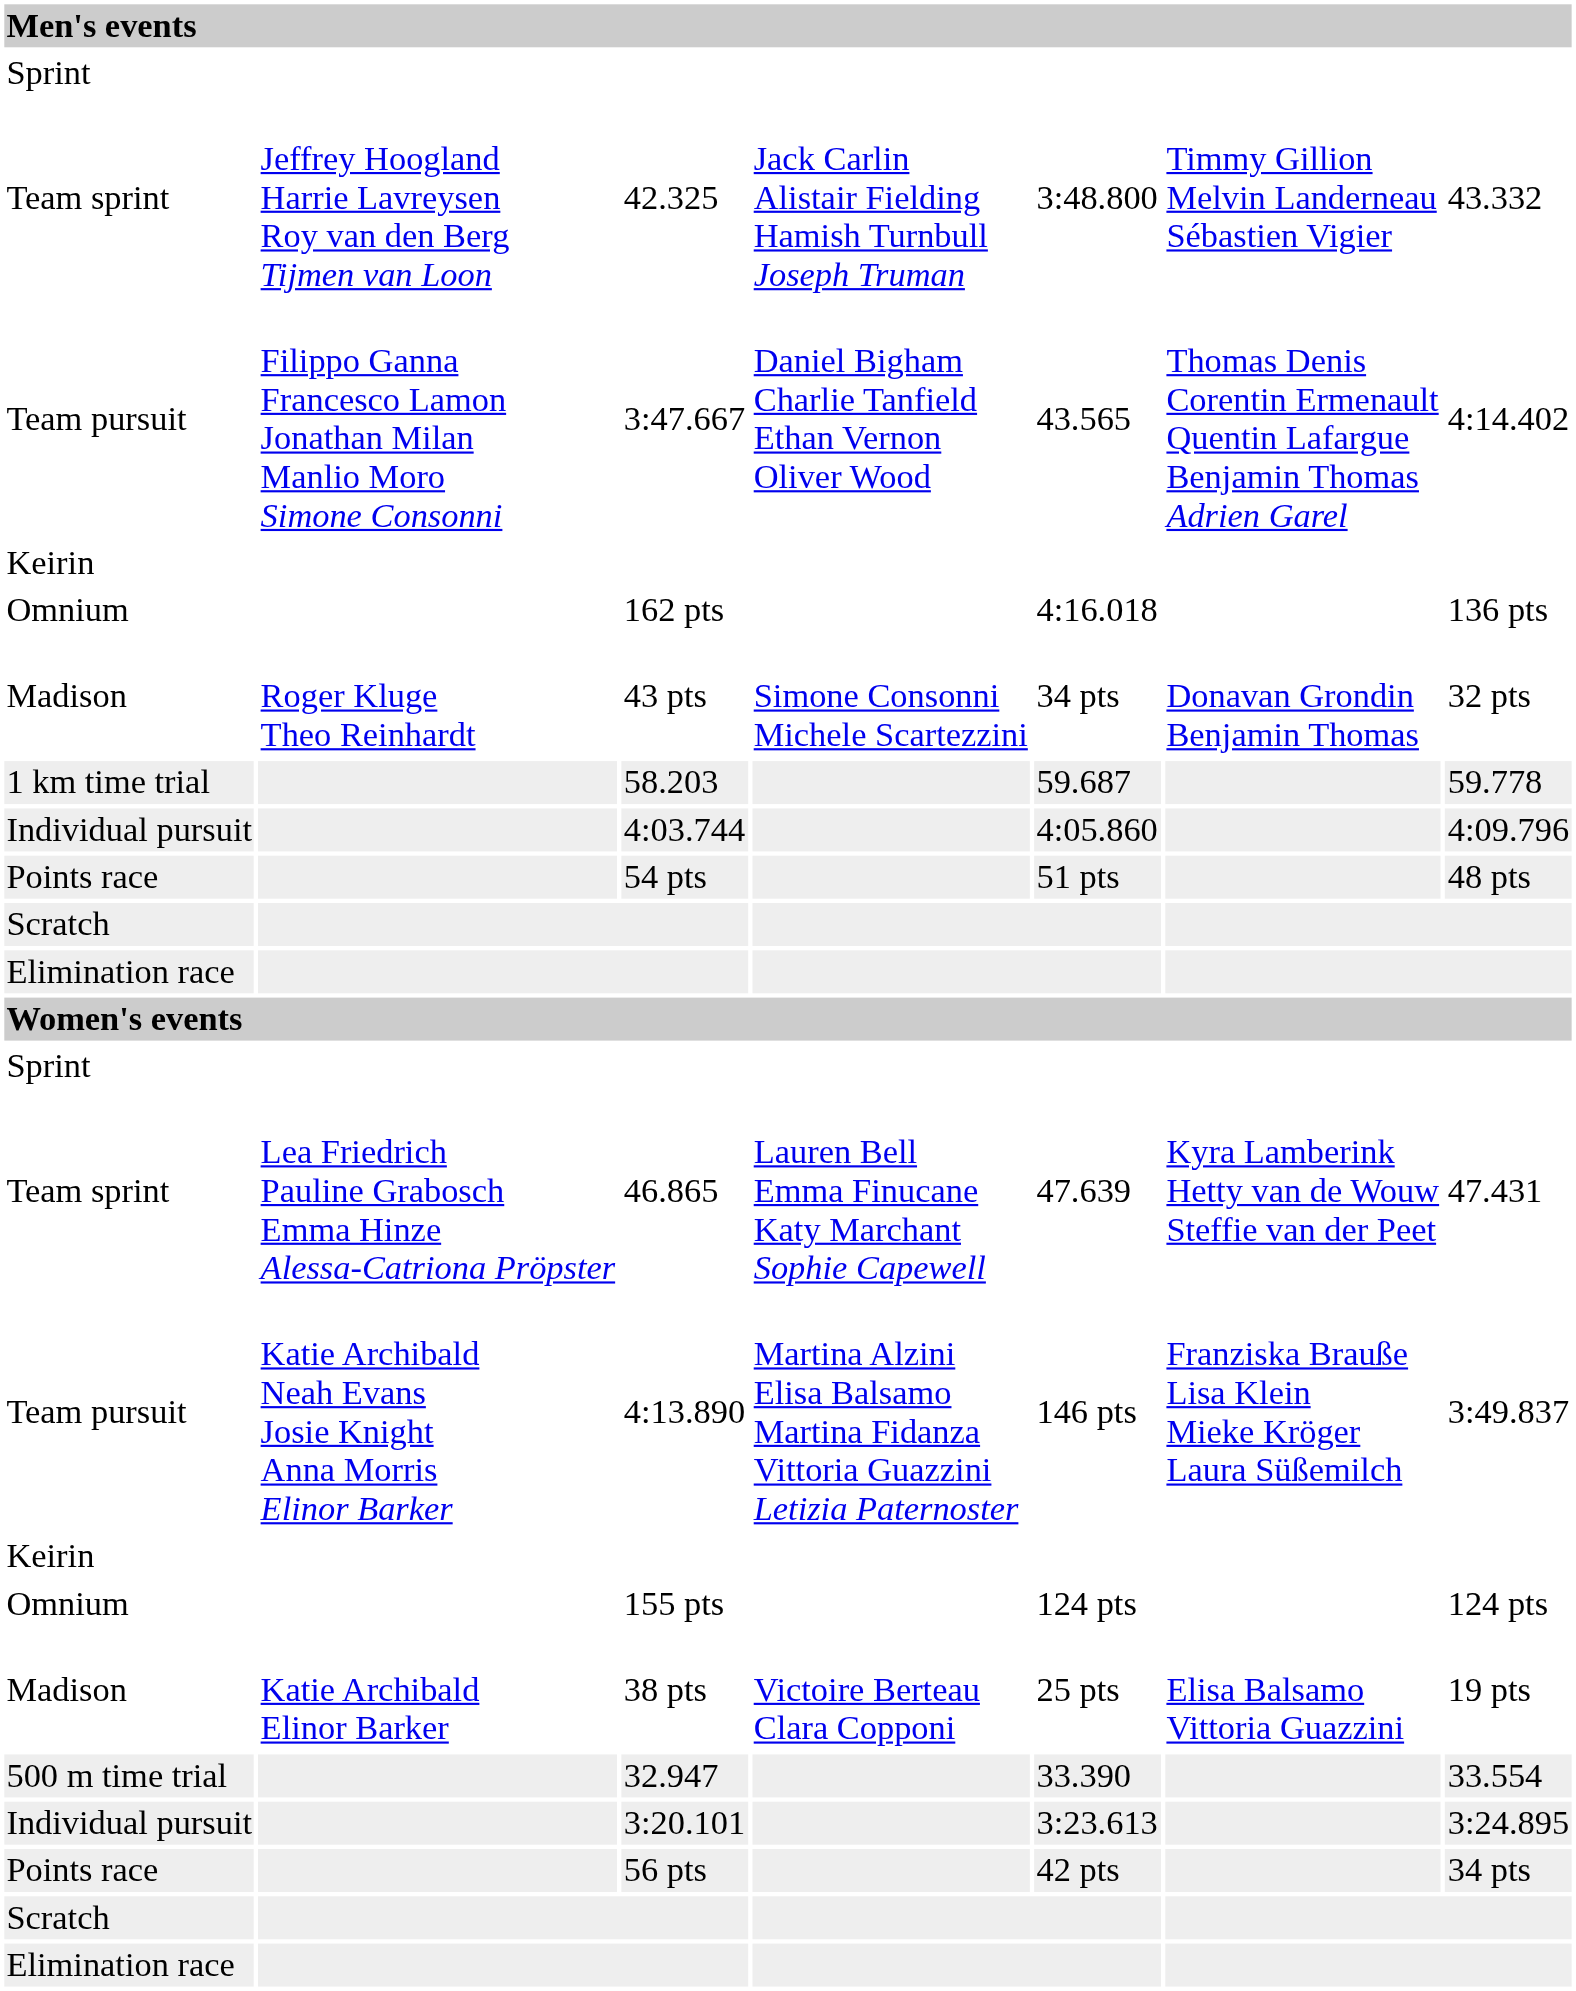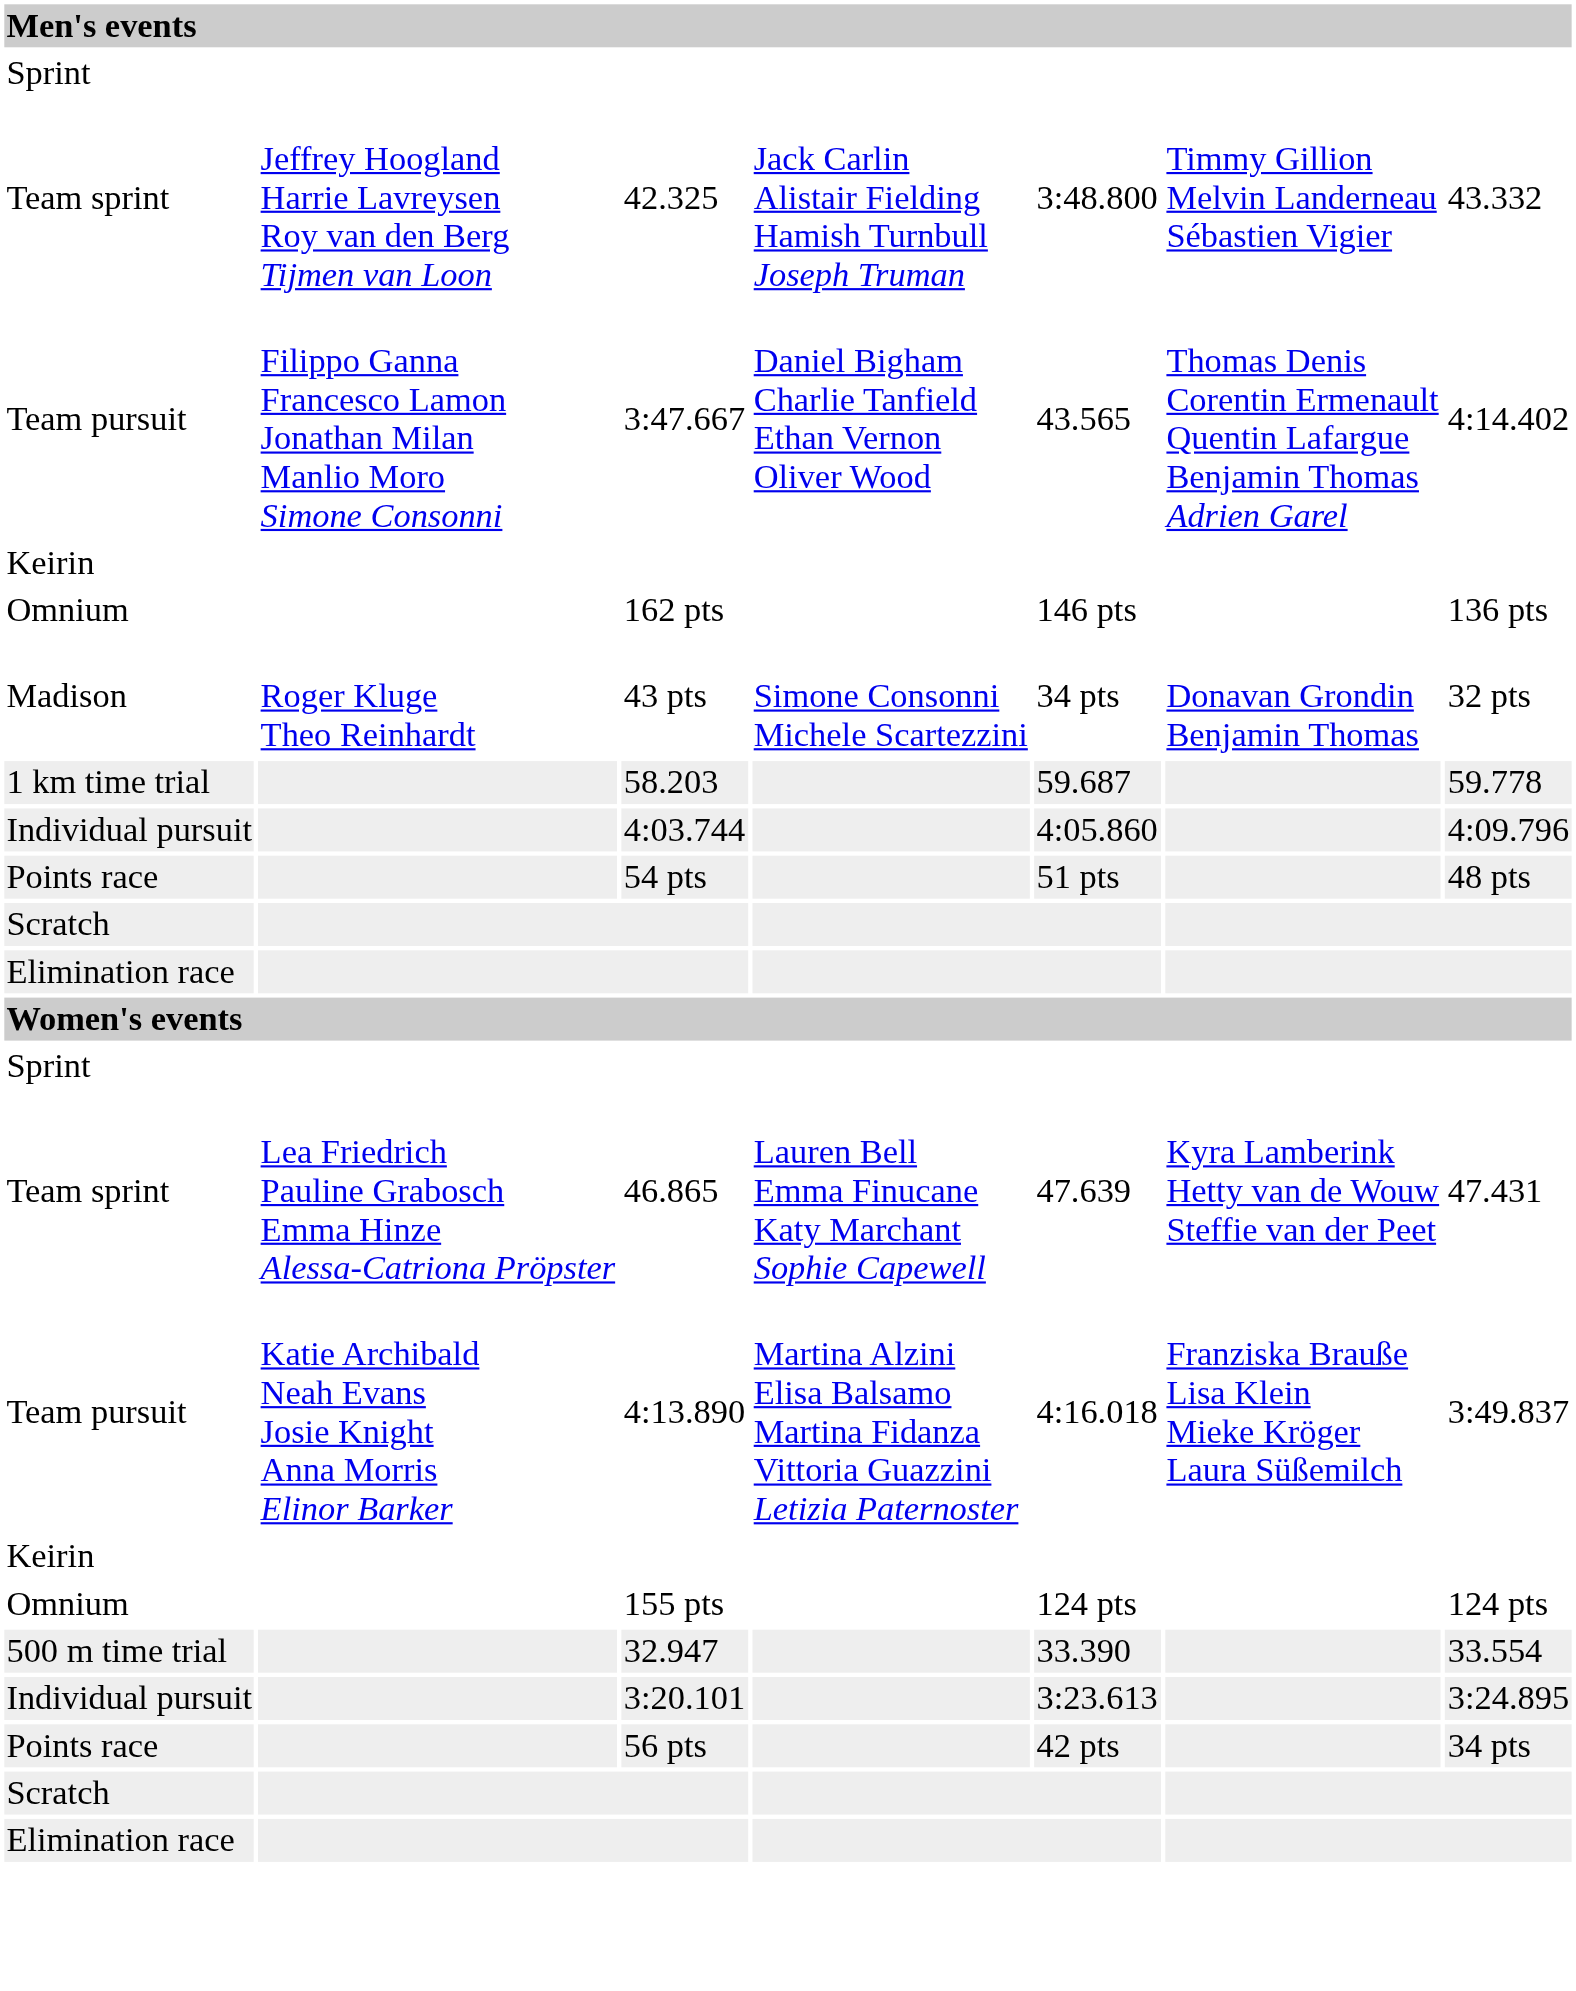 <table>
 <tr style="background:#ccc; width:100%;">
 <td colspan=7><strong>Men's events</strong></td>
 </tr>
 <tr>
 <td>Sprint<br></td>
 <td colspan=2></td>
 <td colspan=2></td>
 <td colspan=2></td>
 </tr>
 <tr>
 <td>Team sprint<br></td>
 <td valign=top><br><a href='#'>Jeffrey Hoogland</a><br><a href='#'>Harrie Lavreysen</a><br><a href='#'>Roy van den Berg</a><br><em><a href='#'>Tijmen van Loon</a></em></td>
 <td>42.325</td>
 <td valign=top><br><a href='#'>Jack Carlin</a><br><a href='#'>Alistair Fielding</a><br><a href='#'>Hamish Turnbull</a><br><em><a href='#'>Joseph Truman</a></em></td>
 <td>3:48.800</td>
 <td valign=top><br><a href='#'>Timmy Gillion</a><br><a href='#'>Melvin Landerneau</a><br><a href='#'>Sébastien Vigier</a></td>
 <td>43.332</td>
 </tr>
 <tr>
 <td>Team pursuit<br></td>
 <td valign=top><br><a href='#'>Filippo Ganna</a><br><a href='#'>Francesco Lamon</a><br><a href='#'>Jonathan Milan</a><br><a href='#'>Manlio Moro</a><br><em><a href='#'>Simone Consonni</a></em></td>
 <td>3:47.667</td>
 <td valign=top><br><a href='#'>Daniel Bigham</a><br><a href='#'>Charlie Tanfield</a><br><a href='#'>Ethan Vernon</a><br><a href='#'>Oliver Wood</a></td>
 <td>43.565</td>
 <td valign=top><br><a href='#'>Thomas Denis</a><br><a href='#'>Corentin Ermenault</a><br><a href='#'>Quentin Lafargue</a><br><a href='#'>Benjamin Thomas</a><br><em><a href='#'>Adrien Garel</a></em></td>
 <td>4:14.402</td>
 </tr>
 <tr>
 <td>Keirin<br></td>
 <td colspan=2></td>
 <td colspan=2></td>
 <td colspan=2></td>
 </tr>
 <tr>
 <td>Omnium<br></td>
 <td></td>
 <td>162 pts</td>
 <td></td>
-<td>4:16.018</td>
+<td>146 pts</td>
 <td></td>
 <td>136 pts</td>
 </tr>
 <tr>
 <td>Madison<br></td>
 <td><br><a href='#'>Roger Kluge</a><br><a href='#'>Theo Reinhardt</a></td>
 <td>43 pts</td>
 <td><br><a href='#'>Simone Consonni</a><br><a href='#'>Michele Scartezzini</a></td>
 <td>34 pts</td>
 <td><br><a href='#'>Donavan Grondin</a><br><a href='#'>Benjamin Thomas</a></td>
 <td>32 pts</td>
 </tr>
 <tr style="background:#eee">
 <td>1 km time trial<br></td>
 <td></td>
 <td>58.203</td>
 <td></td>
 <td>59.687</td>
 <td></td>
 <td>59.778</td>
 </tr>
 <tr style="background:#eee">
 <td>Individual pursuit<br></td>
 <td></td>
 <td>4:03.744</td>
 <td></td>
 <td>4:05.860</td>
 <td></td>
 <td>4:09.796</td>
 </tr>
 <tr style="background:#eee">
 <td>Points race<br></td>
 <td></td>
 <td>54 pts</td>
 <td></td>
 <td>51 pts</td>
 <td></td>
 <td>48 pts</td>
 </tr>
 <tr style="background:#eee">
 <td>Scratch<br></td>
 <td colspan=2></td>
 <td colspan=2></td>
 <td colspan=2></td>
 </tr>
 <tr style="background:#eee">
 <td>Elimination race<br></td>
 <td colspan=2></td>
 <td colspan=2></td>
 <td colspan=2></td>
 </tr>
 <tr style="background:#ccc; width:100%;">
 <td colspan=7><strong>Women's events</strong></td>
 </tr>
 <tr>
 <td>Sprint<br></td>
 <td colspan=2></td>
 <td colspan=2></td>
 <td colspan=2></td>
 </tr>
 <tr>
 <td>Team sprint<br></td>
 <td valign=top><br><a href='#'>Lea Friedrich</a><br><a href='#'>Pauline Grabosch</a><br><a href='#'>Emma Hinze</a><br><em><a href='#'>Alessa-Catriona Pröpster</a></em></td>
 <td>46.865</td>
 <td valign=top><br><a href='#'>Lauren Bell</a><br><a href='#'>Emma Finucane</a><br><a href='#'>Katy Marchant</a><br><em><a href='#'>Sophie Capewell</a></em></td>
 <td>47.639</td>
 <td valign=top><br><a href='#'>Kyra Lamberink</a><br><a href='#'>Hetty van de Wouw</a><br><a href='#'>Steffie van der Peet</a></td>
 <td>47.431</td>
 </tr>
 <tr>
 <td>Team pursuit<br></td>
 <td valign=top><br><a href='#'>Katie Archibald</a><br><a href='#'>Neah Evans</a><br><a href='#'>Josie Knight</a><br><a href='#'>Anna Morris</a><br><em><a href='#'>Elinor Barker</a></em></td>
 <td>4:13.890</td>
 <td valign=top><br><a href='#'>Martina Alzini</a><br><a href='#'>Elisa Balsamo</a><br><a href='#'>Martina Fidanza</a><br><a href='#'>Vittoria Guazzini</a><br><em><a href='#'>Letizia Paternoster</a></em></td>
-<td>146 pts</td>
+<td>4:16.018</td>
 <td valign=top><br><a href='#'>Franziska Brauße</a><br><a href='#'>Lisa Klein</a><br><a href='#'>Mieke Kröger</a><br><a href='#'>Laura Süßemilch</a></td>
 <td>3:49.837</td>
 </tr>
 <tr>
 <td>Keirin<br></td>
 <td colspan=2></td>
 <td colspan=2></td>
 <td colspan=2></td>
 </tr>
 <tr>
 <td>Omnium<br></td>
 <td></td>
 <td>155 pts</td>
 <td></td>
 <td>124 pts</td>
 <td></td>
 <td>124 pts</td>
-</tr>
-<tr>
-<td>Madison<br></td>
-<td><br><a href='#'>Katie Archibald</a><br><a href='#'>Elinor Barker</a></td>
-<td>38 pts</td>
-<td><br><a href='#'>Victoire Berteau</a><br><a href='#'>Clara Copponi</a></td>
-<td>25 pts</td>
-<td><br><a href='#'>Elisa Balsamo</a><br><a href='#'>Vittoria Guazzini</a></td>
-<td>19 pts</td>
 </tr>
 <tr style="background:#eee">
 <td>500 m time trial<br></td>
 <td></td>
 <td>32.947</td>
 <td></td>
 <td>33.390</td>
 <td></td>
 <td>33.554</td>
 </tr>
 <tr style="background:#eee">
 <td>Individual pursuit<br></td>
 <td></td>
 <td>3:20.101</td>
 <td></td>
 <td>3:23.613</td>
 <td></td>
 <td>3:24.895</td>
 </tr>
 <tr style="background:#eee">
 <td>Points race<br></td>
 <td></td>
 <td>56 pts</td>
 <td></td>
 <td>42 pts</td>
 <td></td>
 <td>34 pts</td>
 </tr>
 <tr style="background:#eee">
 <td>Scratch<br></td>
 <td colspan=2></td>
 <td colspan=2></td>
 <td colspan=2></td>
 </tr>
 <tr style="background:#eee">
 <td>Elimination race<br></td>
 <td colspan=2></td>
 <td colspan=2></td>
 <td colspan=2></td>
 </tr>
 </table>
